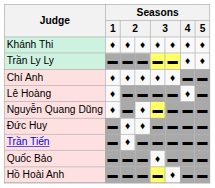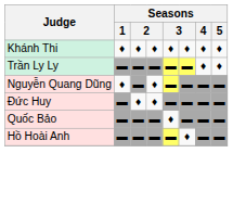 <table class="wikitable">
 <tr>
 <th rowspan=2>Judge</th>
 <th colspan=7>Seasons</th>
 </tr>
 <tr>
 <th>1</th>
 <th colspan=2>2</th>
 <th colspan=2>3</th>
 <th>4</th>
 <th>5</th>
 </tr>
 <tr align=center>
 <td bgcolor="#CEF2E0" align=left>Khánh Thi</td>
 <td>♦</td>
 <td>♦</td>
 <td>♦</td>
 <td>♦</td>
 <td>♦</td>
 <td>♦</td>
 <td>♦</td>
 </tr>
 <tr align=center>
 <td bgcolor="#CEF2E0" align=left>Trần Ly Ly</td>
 <td bgcolor=darkgray>▬</td>
 <td bgcolor=darkgray>▬</td>
 <td bgcolor=darkgray>▬</td>
 <td bgcolor=#FFFF66>▬</td>
 <td bgcolor=#FFFF66>▬</td>
 <td>♦</td>
 <td>♦</td>
 </tr>
 <tr align=center>
-<td bgcolor="#FFE0E0" align=left>Chí Anh</td>
-<td>♦</td>
-<td>♦</td>
-<td>♦</td>
-<td>♦</td>
-<td>♦</td>
-<td bgcolor=darkgray>▬</td>
-<td bgcolor=darkgray>▬</td>
-</tr>
-<tr align=center>
-<td bgcolor="#FFE0E0" align=left>Lê Hoàng</td>
-<td>♦</td>
-<td bgcolor=darkgray>▬</td>
-<td bgcolor=darkgray>▬</td>
-<td bgcolor=darkgray>▬</td>
-<td bgcolor=darkgray>▬</td>
-<td>♦</td>
-<td bgcolor=darkgray>▬</td>
-</tr>
-<tr align=center>
 <td bgcolor="#FFE0E0" align=left>Nguyễn Quang Dũng</td>
 <td>♦</td>
 <td bgcolor=darkgray>▬</td>
 <td>♦</td>
 <td bgcolor=#FFFF66>▬</td>
 <td bgcolor=darkgray>▬</td>
 <td bgcolor=darkgray>▬</td>
 <td bgcolor=darkgray>▬</td>
 </tr>
 <tr align=center>
 <td bgcolor="#FFE0E0" align=left>Đức Huy</td>
 <td bgcolor=darkgray>▬</td>
 <td>♦</td>
 <td>♦</td>
-<td bgcolor=darkgray>▬</td>
-<td bgcolor=darkgray>▬</td>
-<td bgcolor=darkgray>▬</td>
-<td bgcolor=darkgray>▬</td>
-</tr>
-<tr align=center>
-<td bgcolor="#FFE0E0" align=left><a href='#'>Trần Tiến</a></td>
-<td bgcolor=darkgray>▬</td>
-<td>♦</td>
-<td bgcolor=darkgray>▬</td>
 <td bgcolor=darkgray>▬</td>
 <td bgcolor=darkgray>▬</td>
 <td bgcolor=darkgray>▬</td>
 <td bgcolor=darkgray>▬</td>
 </tr>
 <tr align=center>
 <td bgcolor="#FFE0E0" align=left>Quốc Bảo</td>
 <td bgcolor=darkgray>▬</td>
 <td bgcolor=darkgray>▬</td>
 <td bgcolor=darkgray>▬</td>
 <td>♦</td>
 <td bgcolor=darkgray>▬</td>
 <td bgcolor=darkgray>▬</td>
 <td bgcolor=darkgray>▬</td>
 </tr>
 <tr align=center>
 <td bgcolor="#FFE0E0" align=left>Hồ Hoài Anh</td>
 <td bgcolor=darkgray>▬</td>
 <td bgcolor=darkgray>▬</td>
 <td bgcolor=darkgray>▬</td>
 <td bgcolor=#FFFF66>▬</td>
 <td>♦</td>
 <td bgcolor=darkgray>▬</td>
 <td bgcolor=darkgray>▬<br></td>
 </tr>
 <tr>
 </tr>
 </table>
